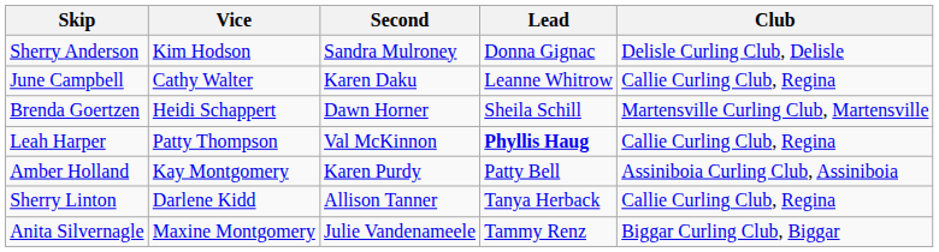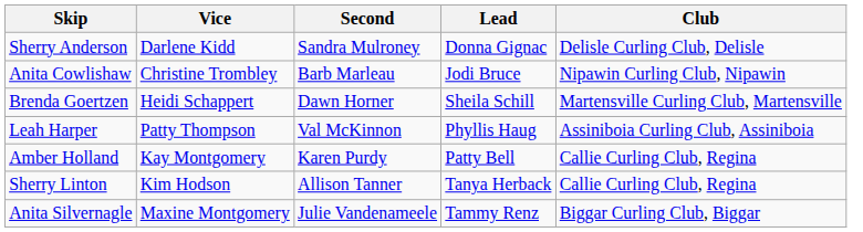 <table class="wikitable" border="1">
 <tr>
 <th>Skip</th>
 <th>Vice</th>
 <th>Second</th>
 <th>Lead</th>
 <th>Club</th>
 </tr>
 <tr>
 <td><a href='#'>Sherry Anderson</a></td>
-<td><a href='#'>Kim Hodson</a></td>
+<td><a href='#'>Darlene Kidd</a></td>
 <td><a href='#'>Sandra Mulroney</a></td>
 <td><a href='#'>Donna Gignac</a></td>
 <td><a href='#'>Delisle Curling Club</a>, <a href='#'>Delisle</a></td>
 </tr>
 <tr>
-<td><a href='#'>June Campbell</a></td>
-<td><a href='#'>Cathy Walter</a></td>
-<td><a href='#'>Karen Daku</a></td>
-<td><a href='#'>Leanne Whitrow</a></td>
-<td><a href='#'>Callie Curling Club</a>, <a href='#'>Regina</a></td>
+<td><a href='#'>Anita Cowlishaw</a></td>
+<td><a href='#'>Christine Trombley</a></td>
+<td><a href='#'>Barb Marleau</a></td>
+<td><a href='#'>Jodi Bruce</a></td>
+<td><a href='#'>Nipawin Curling Club</a>, <a href='#'>Nipawin</a></td>
 </tr>
 <tr>
 <td><a href='#'>Brenda Goertzen</a></td>
 <td><a href='#'>Heidi Schappert</a></td>
 <td><a href='#'>Dawn Horner</a></td>
 <td><a href='#'>Sheila Schill</a></td>
 <td><a href='#'>Martensville Curling Club</a>, <a href='#'>Martensville</a></td>
 </tr>
 <tr>
 <td><a href='#'>Leah Harper</a></td>
 <td><a href='#'>Patty Thompson</a></td>
 <td><a href='#'>Val McKinnon</a></td>
-<td><strong><a href='#'>Phyllis Haug</a></strong></td>
-<td><a href='#'>Callie Curling Club</a>, <a href='#'>Regina</a></td>
+<td><a href='#'>Phyllis Haug</a></td>
+<td><a href='#'>Assiniboia Curling Club</a>, <a href='#'>Assiniboia</a></td>
 </tr>
 <tr>
 <td><a href='#'>Amber Holland</a></td>
 <td><a href='#'>Kay Montgomery</a></td>
 <td><a href='#'>Karen Purdy</a></td>
 <td><a href='#'>Patty Bell</a></td>
-<td><a href='#'>Assiniboia Curling Club</a>, <a href='#'>Assiniboia</a></td>
+<td><a href='#'>Callie Curling Club</a>, <a href='#'>Regina</a></td>
 </tr>
 <tr>
 <td><a href='#'>Sherry Linton</a></td>
-<td><a href='#'>Darlene Kidd</a></td>
+<td><a href='#'>Kim Hodson</a></td>
 <td><a href='#'>Allison Tanner</a></td>
 <td><a href='#'>Tanya Herback</a></td>
 <td><a href='#'>Callie Curling Club</a>, <a href='#'>Regina</a></td>
 </tr>
 <tr>
 <td><a href='#'>Anita Silvernagle</a></td>
 <td><a href='#'>Maxine Montgomery</a></td>
 <td><a href='#'>Julie Vandenameele</a></td>
 <td><a href='#'>Tammy Renz</a></td>
 <td><a href='#'>Biggar Curling Club</a>, <a href='#'>Biggar</a></td>
 </tr>
 </table>
